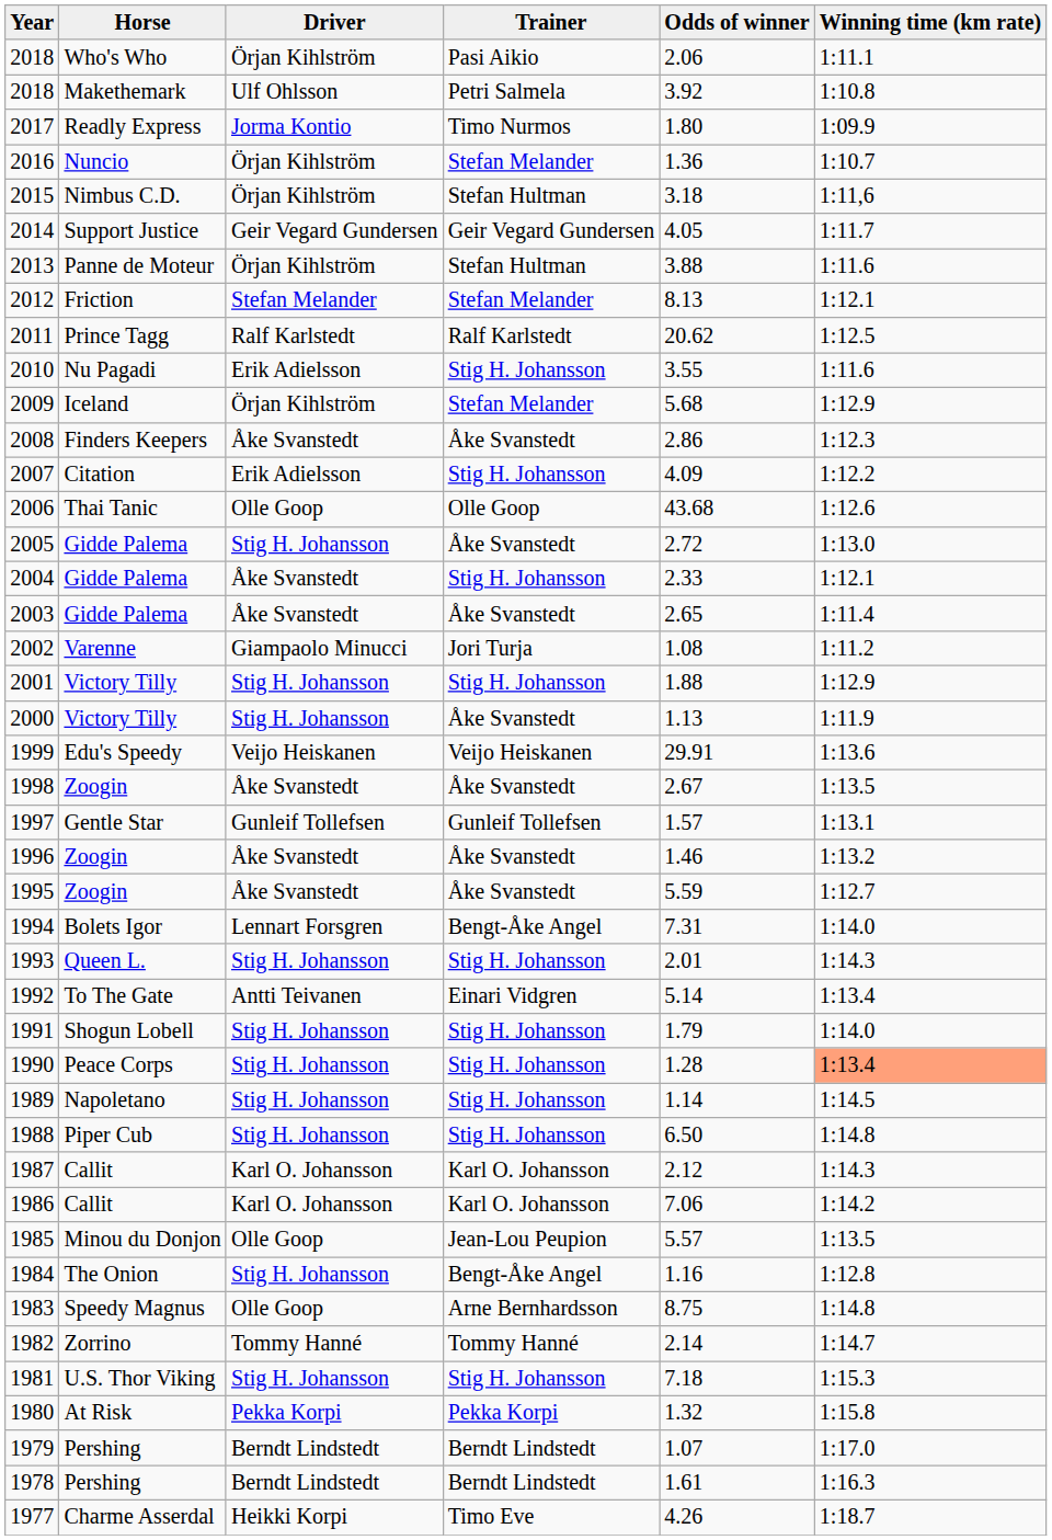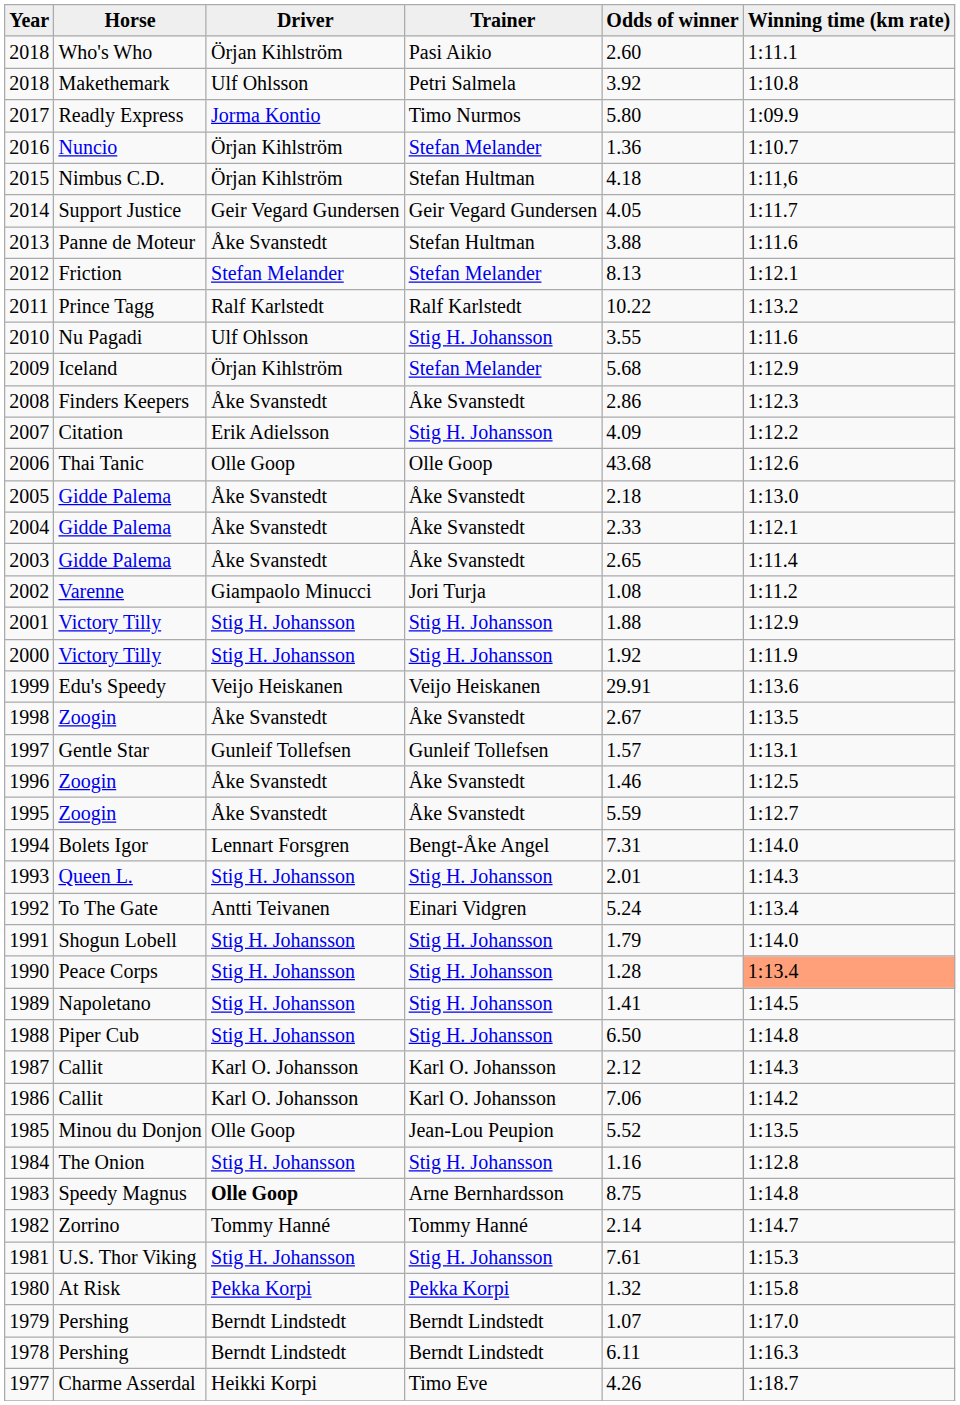 <table class="wikitable">
 <tr ---- align="center">
 <th align="left" style="background:#efefef;">Year</th>
 <th align="left" style="background:#efefef;">Horse</th>
 <th align="left" style="background:#efefef;">Driver</th>
 <th align="left" style="background:#efefef;">Trainer</th>
 <th align="left" style="background:#efefef;">Odds of winner</th>
 <th align="left" style="background:#efefef;">Winning time (km rate)</th>
 </tr>
 <tr ---->
 <td>2018</td>
 <td>Who's Who</td>
 <td>Örjan Kihlström</td>
 <td>Pasi Aikio</td>
-<td>2.06</td>
+<td>2.60</td>
 <td>1:11.1</td>
 </tr>
 <tr ---->
 <td>2018</td>
 <td>Makethemark</td>
 <td>Ulf Ohlsson</td>
 <td>Petri Salmela</td>
 <td>3.92</td>
 <td>1:10.8</td>
 </tr>
 <tr ---->
 <td>2017</td>
 <td>Readly Express</td>
 <td><a href='#'>Jorma Kontio</a></td>
 <td>Timo Nurmos</td>
-<td>1.80</td>
+<td>5.80</td>
 <td>1:09.9</td>
 </tr>
 <tr ---->
 <td>2016</td>
 <td><a href='#'>Nuncio</a></td>
 <td>Örjan Kihlström</td>
 <td><a href='#'>Stefan Melander</a></td>
 <td>1.36</td>
 <td>1:10.7</td>
 </tr>
 <tr ---->
 <td>2015</td>
 <td>Nimbus C.D.</td>
 <td>Örjan Kihlström</td>
 <td>Stefan Hultman</td>
-<td>3.18</td>
+<td>4.18</td>
 <td>1:11,6</td>
 </tr>
 <tr ---->
 <td>2014</td>
 <td>Support Justice</td>
 <td>Geir Vegard Gundersen</td>
 <td>Geir Vegard Gundersen</td>
 <td>4.05</td>
 <td>1:11.7</td>
 </tr>
 <tr ---->
 <td>2013</td>
 <td>Panne de Moteur</td>
-<td>Örjan Kihlström</td>
+<td>Åke Svanstedt</td>
 <td>Stefan Hultman</td>
 <td>3.88</td>
 <td>1:11.6</td>
 </tr>
 <tr ---->
 <td>2012</td>
 <td>Friction</td>
 <td><a href='#'>Stefan Melander</a></td>
 <td><a href='#'>Stefan Melander</a></td>
 <td>8.13</td>
 <td>1:12.1</td>
 </tr>
 <tr ---->
 <td>2011</td>
 <td>Prince Tagg</td>
 <td>Ralf Karlstedt</td>
 <td>Ralf Karlstedt</td>
-<td>20.62</td>
-<td>1:12.5</td>
+<td>10.22</td>
+<td>1:13.2</td>
 </tr>
 <tr ---->
 <td>2010</td>
 <td>Nu Pagadi</td>
-<td>Erik Adielsson</td>
+<td>Ulf Ohlsson</td>
 <td><a href='#'>Stig H. Johansson</a></td>
 <td>3.55</td>
 <td>1:11.6</td>
 </tr>
 <tr ---->
 <td>2009</td>
 <td>Iceland</td>
 <td>Örjan Kihlström</td>
 <td><a href='#'>Stefan Melander</a></td>
 <td>5.68</td>
 <td>1:12.9</td>
 </tr>
 <tr ---->
 <td>2008</td>
 <td>Finders Keepers</td>
 <td>Åke Svanstedt</td>
 <td>Åke Svanstedt</td>
 <td>2.86</td>
 <td>1:12.3</td>
 </tr>
 <tr ---->
 <td>2007</td>
 <td>Citation</td>
 <td>Erik Adielsson</td>
 <td><a href='#'>Stig H. Johansson</a></td>
 <td>4.09</td>
 <td>1:12.2</td>
 </tr>
 <tr ---->
 <td>2006</td>
 <td>Thai Tanic</td>
 <td>Olle Goop</td>
 <td>Olle Goop</td>
 <td>43.68</td>
 <td>1:12.6</td>
 </tr>
 <tr ---->
 <td>2005</td>
 <td><a href='#'>Gidde Palema</a></td>
-<td><a href='#'>Stig H. Johansson</a></td>
 <td>Åke Svanstedt</td>
-<td>2.72</td>
+<td>Åke Svanstedt</td>
+<td>2.18</td>
 <td>1:13.0</td>
 </tr>
 <tr ---->
 <td>2004</td>
 <td><a href='#'>Gidde Palema</a></td>
 <td>Åke Svanstedt</td>
-<td><a href='#'>Stig H. Johansson</a></td>
+<td>Åke Svanstedt</td>
 <td>2.33</td>
 <td>1:12.1</td>
 </tr>
 <tr ---->
 <td>2003</td>
 <td><a href='#'>Gidde Palema</a></td>
 <td>Åke Svanstedt</td>
 <td>Åke Svanstedt</td>
 <td>2.65</td>
 <td>1:11.4</td>
 </tr>
 <tr ---->
 <td>2002</td>
 <td><a href='#'>Varenne</a></td>
 <td>Giampaolo Minucci</td>
 <td>Jori Turja</td>
 <td>1.08</td>
 <td>1:11.2</td>
 </tr>
 <tr ---->
 <td>2001</td>
 <td><a href='#'>Victory Tilly</a></td>
 <td><a href='#'>Stig H. Johansson</a></td>
 <td><a href='#'>Stig H. Johansson</a></td>
 <td>1.88</td>
 <td>1:12.9</td>
 </tr>
 <tr ---->
 <td>2000</td>
 <td><a href='#'>Victory Tilly</a></td>
 <td><a href='#'>Stig H. Johansson</a></td>
-<td>Åke Svanstedt</td>
-<td>1.13</td>
+<td><a href='#'>Stig H. Johansson</a></td>
+<td>1.92</td>
 <td>1:11.9</td>
 </tr>
 <tr ---->
 <td>1999</td>
 <td>Edu's Speedy</td>
 <td>Veijo Heiskanen</td>
 <td>Veijo Heiskanen</td>
 <td>29.91</td>
 <td>1:13.6</td>
 </tr>
 <tr ---->
 <td>1998</td>
 <td><a href='#'>Zoogin</a></td>
 <td>Åke Svanstedt</td>
 <td>Åke Svanstedt</td>
 <td>2.67</td>
 <td>1:13.5</td>
 </tr>
 <tr ---->
 <td>1997</td>
 <td>Gentle Star</td>
 <td>Gunleif Tollefsen</td>
 <td>Gunleif Tollefsen</td>
 <td>1.57</td>
 <td>1:13.1</td>
 </tr>
 <tr ---->
 <td>1996</td>
 <td><a href='#'>Zoogin</a></td>
 <td>Åke Svanstedt</td>
 <td>Åke Svanstedt</td>
 <td>1.46</td>
-<td>1:13.2</td>
+<td>1:12.5</td>
 </tr>
 <tr ---->
 <td>1995</td>
 <td><a href='#'>Zoogin</a></td>
 <td>Åke Svanstedt</td>
 <td>Åke Svanstedt</td>
 <td>5.59</td>
 <td>1:12.7</td>
 </tr>
 <tr ---->
 <td>1994</td>
 <td>Bolets Igor</td>
 <td>Lennart Forsgren</td>
 <td>Bengt-Åke Angel</td>
 <td>7.31</td>
 <td>1:14.0</td>
 </tr>
 <tr ---->
 <td>1993</td>
 <td><a href='#'>Queen L.</a></td>
 <td><a href='#'>Stig H. Johansson</a></td>
 <td><a href='#'>Stig H. Johansson</a></td>
 <td>2.01</td>
 <td>1:14.3</td>
 </tr>
 <tr ---->
 <td>1992</td>
 <td>To The Gate</td>
 <td>Antti Teivanen</td>
 <td>Einari Vidgren</td>
-<td>5.14</td>
+<td>5.24</td>
 <td>1:13.4</td>
 </tr>
 <tr ---->
 <td>1991</td>
 <td>Shogun Lobell</td>
 <td><a href='#'>Stig H. Johansson</a></td>
 <td><a href='#'>Stig H. Johansson</a></td>
 <td>1.79</td>
 <td>1:14.0</td>
 </tr>
 <tr ---->
 <td>1990</td>
 <td>Peace Corps</td>
 <td><a href='#'>Stig H. Johansson</a></td>
 <td><a href='#'>Stig H. Johansson</a></td>
 <td>1.28</td>
 <td style="background: lightsalmon;">1:13.4</td>
 </tr>
 <tr ---->
 <td>1989</td>
 <td>Napoletano</td>
 <td><a href='#'>Stig H. Johansson</a></td>
 <td><a href='#'>Stig H. Johansson</a></td>
-<td>1.14</td>
+<td>1.41</td>
 <td>1:14.5</td>
 </tr>
 <tr ---->
 <td>1988</td>
 <td>Piper Cub</td>
 <td><a href='#'>Stig H. Johansson</a></td>
 <td><a href='#'>Stig H. Johansson</a></td>
 <td>6.50</td>
 <td>1:14.8</td>
 </tr>
 <tr ---->
 <td>1987</td>
 <td>Callit</td>
 <td>Karl O. Johansson</td>
 <td>Karl O. Johansson</td>
 <td>2.12</td>
 <td>1:14.3</td>
 </tr>
 <tr ---->
 <td>1986</td>
 <td>Callit</td>
 <td>Karl O. Johansson</td>
 <td>Karl O. Johansson</td>
 <td>7.06</td>
 <td>1:14.2</td>
 </tr>
 <tr ---->
 <td>1985</td>
 <td>Minou du Donjon</td>
 <td>Olle Goop</td>
 <td>Jean-Lou Peupion</td>
-<td>5.57</td>
+<td>5.52</td>
 <td>1:13.5</td>
 </tr>
 <tr ---->
 <td>1984</td>
 <td>The Onion</td>
 <td><a href='#'>Stig H. Johansson</a></td>
-<td>Bengt-Åke Angel</td>
+<td><a href='#'>Stig H. Johansson</a></td>
 <td>1.16</td>
 <td>1:12.8</td>
 </tr>
 <tr ---->
 <td>1983</td>
 <td>Speedy Magnus</td>
-<td>Olle Goop</td>
+<td><strong>Olle Goop</strong></td>
 <td>Arne Bernhardsson</td>
 <td>8.75</td>
 <td>1:14.8</td>
 </tr>
 <tr ---->
 <td>1982</td>
 <td>Zorrino</td>
 <td>Tommy Hanné</td>
 <td>Tommy Hanné</td>
 <td>2.14</td>
 <td>1:14.7</td>
 </tr>
 <tr ---->
 <td>1981</td>
 <td>U.S. Thor Viking</td>
 <td><a href='#'>Stig H. Johansson</a></td>
 <td><a href='#'>Stig H. Johansson</a></td>
-<td>7.18</td>
+<td>7.61</td>
 <td>1:15.3</td>
 </tr>
 <tr ---->
 <td>1980</td>
 <td>At Risk</td>
 <td><a href='#'>Pekka Korpi</a></td>
 <td><a href='#'>Pekka Korpi</a></td>
 <td>1.32</td>
 <td>1:15.8</td>
 </tr>
 <tr ---->
 <td>1979</td>
 <td>Pershing</td>
 <td>Berndt Lindstedt</td>
 <td>Berndt Lindstedt</td>
 <td>1.07</td>
 <td>1:17.0</td>
 </tr>
 <tr ---->
 <td>1978</td>
 <td>Pershing</td>
 <td>Berndt Lindstedt</td>
 <td>Berndt Lindstedt</td>
-<td>1.61</td>
+<td>6.11</td>
 <td>1:16.3</td>
 </tr>
 <tr ---->
 <td>1977</td>
 <td>Charme Asserdal</td>
 <td>Heikki Korpi</td>
 <td>Timo Eve</td>
 <td>4.26</td>
 <td>1:18.7</td>
 </tr>
 </table>
